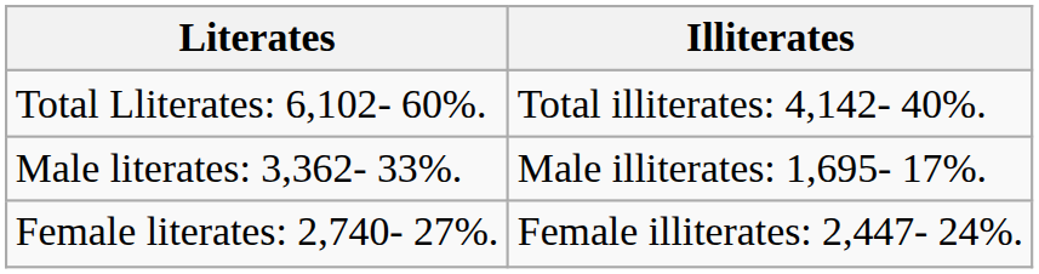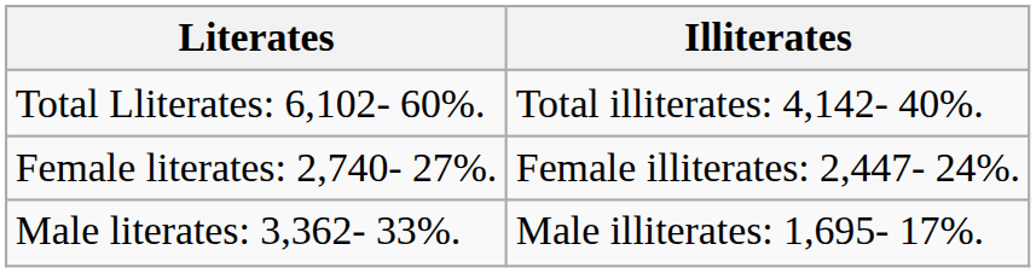 <table class="wikitable">
 <tr>
 <th>Literates</th>
 <th>Illiterates</th>
 </tr>
 <tr>
 <td>Total Lliterates: 6,102- 60%.</td>
 <td>Total illiterates: 4,142- 40%.</td>
 </tr>
 <tr>
+<td>Female literates: 2,740- 27%.</td>
+<td>Female illiterates: 2,447- 24%.</td>
+</tr>
+<tr>
 <td>Male literates: 3,362- 33%.</td>
 <td>Male illiterates: 1,695- 17%.</td>
 </tr>
-<tr>
-<td>Female literates: 2,740- 27%.</td>
-<td>Female illiterates: 2,447- 24%.</td>
-</tr>
 </table>
